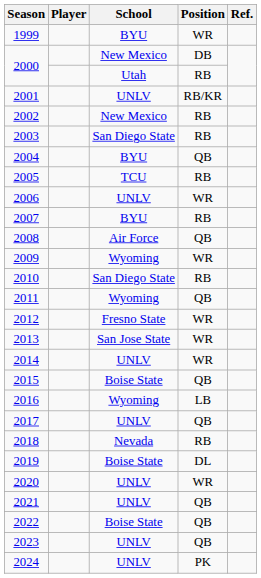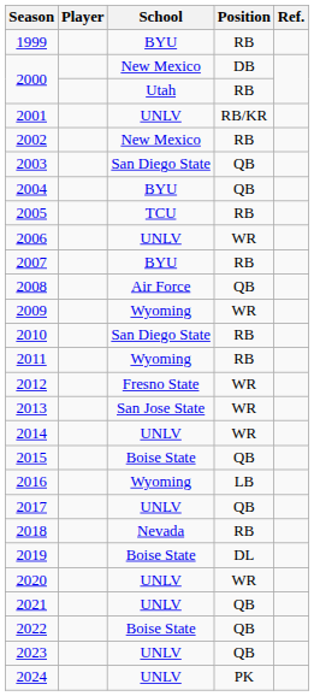 <table class="wikitable sortable">
 <tr>
 <th>Season</th>
 <th>Player</th>
 <th>School</th>
 <th>Position</th>
 <th>Ref.</th>
 </tr>
 <tr align="center">
 <td><a href='#'>1999</a></td>
 <td></td>
 <td><a href='#'>BYU</a></td>
-<td>WR</td>
+<td>RB</td>
 <td></td>
 </tr>
 <tr align="center">
 <td rowspan="2"><a href='#'>2000</a></td>
 <td></td>
 <td><a href='#'>New Mexico</a></td>
 <td>DB</td>
 <td rowspan="2"></td>
 </tr>
 <tr align="center">
 <td></td>
 <td><a href='#'>Utah</a></td>
 <td>RB</td>
 </tr>
 <tr align="center">
 <td><a href='#'>2001</a></td>
 <td></td>
 <td><a href='#'>UNLV</a></td>
 <td>RB/KR</td>
 <td></td>
 </tr>
 <tr align="center">
 <td><a href='#'>2002</a></td>
 <td></td>
 <td><a href='#'>New Mexico</a></td>
 <td>RB</td>
 <td></td>
 </tr>
 <tr align="center">
 <td><a href='#'>2003</a></td>
 <td></td>
 <td><a href='#'>San Diego State</a></td>
-<td>RB</td>
+<td>QB</td>
 <td></td>
 </tr>
 <tr align="center">
 <td><a href='#'>2004</a></td>
 <td></td>
 <td><a href='#'>BYU</a></td>
 <td>QB</td>
 <td></td>
 </tr>
 <tr align="center">
 <td><a href='#'>2005</a></td>
 <td></td>
 <td><a href='#'>TCU</a></td>
 <td>RB</td>
 <td></td>
 </tr>
 <tr align="center">
 <td><a href='#'>2006</a></td>
 <td></td>
 <td><a href='#'>UNLV</a></td>
 <td>WR</td>
 <td></td>
 </tr>
 <tr align="center">
 <td><a href='#'>2007</a></td>
 <td></td>
 <td><a href='#'>BYU</a></td>
 <td>RB</td>
 <td></td>
 </tr>
 <tr align="center">
 <td><a href='#'>2008</a></td>
 <td></td>
 <td><a href='#'>Air Force</a></td>
 <td>QB</td>
 <td></td>
 </tr>
 <tr align="center">
 <td><a href='#'>2009</a></td>
 <td></td>
 <td><a href='#'>Wyoming</a></td>
 <td>WR</td>
 <td></td>
 </tr>
 <tr align="center">
 <td><a href='#'>2010</a></td>
 <td></td>
 <td><a href='#'>San Diego State</a></td>
 <td>RB</td>
 <td></td>
 </tr>
 <tr align="center">
 <td><a href='#'>2011</a></td>
 <td></td>
 <td><a href='#'>Wyoming</a></td>
-<td>QB</td>
+<td>RB</td>
 <td></td>
 </tr>
 <tr align="center">
 <td><a href='#'>2012</a></td>
 <td></td>
 <td><a href='#'>Fresno State</a></td>
 <td>WR</td>
 <td></td>
 </tr>
 <tr align="center">
 <td><a href='#'>2013</a></td>
 <td></td>
 <td><a href='#'>San Jose State</a></td>
 <td>WR</td>
 <td></td>
 </tr>
 <tr align="center">
 <td><a href='#'>2014</a></td>
 <td></td>
 <td><a href='#'>UNLV</a></td>
 <td>WR</td>
 <td></td>
 </tr>
 <tr align="center">
 <td><a href='#'>2015</a></td>
 <td></td>
 <td><a href='#'>Boise State</a></td>
 <td>QB</td>
 <td></td>
 </tr>
 <tr align="center">
 <td><a href='#'>2016</a></td>
 <td></td>
 <td><a href='#'>Wyoming</a></td>
 <td>LB</td>
 <td></td>
 </tr>
 <tr align="center">
 <td><a href='#'>2017</a></td>
 <td></td>
 <td><a href='#'>UNLV</a></td>
 <td>QB</td>
 <td></td>
 </tr>
 <tr align="center">
 <td><a href='#'>2018</a></td>
 <td></td>
 <td><a href='#'>Nevada</a></td>
 <td>RB</td>
 <td></td>
 </tr>
 <tr align="center">
 <td><a href='#'>2019</a></td>
 <td></td>
 <td><a href='#'>Boise State</a></td>
 <td>DL</td>
 <td></td>
 </tr>
 <tr align="center">
 <td><a href='#'>2020</a></td>
 <td></td>
 <td><a href='#'>UNLV</a></td>
 <td>WR</td>
 <td></td>
 </tr>
 <tr align="center">
 <td><a href='#'>2021</a></td>
 <td></td>
 <td><a href='#'>UNLV</a></td>
 <td>QB</td>
 <td></td>
 </tr>
 <tr align="center">
 <td><a href='#'>2022</a></td>
 <td></td>
 <td><a href='#'>Boise State</a></td>
 <td>QB</td>
 <td></td>
 </tr>
 <tr align="center">
 <td><a href='#'>2023</a></td>
 <td></td>
 <td><a href='#'>UNLV</a></td>
 <td>QB</td>
 <td></td>
 </tr>
 <tr align="center">
 <td><a href='#'>2024</a></td>
 <td></td>
 <td><a href='#'>UNLV</a></td>
 <td>PK</td>
 <td></td>
 </tr>
 </table>
